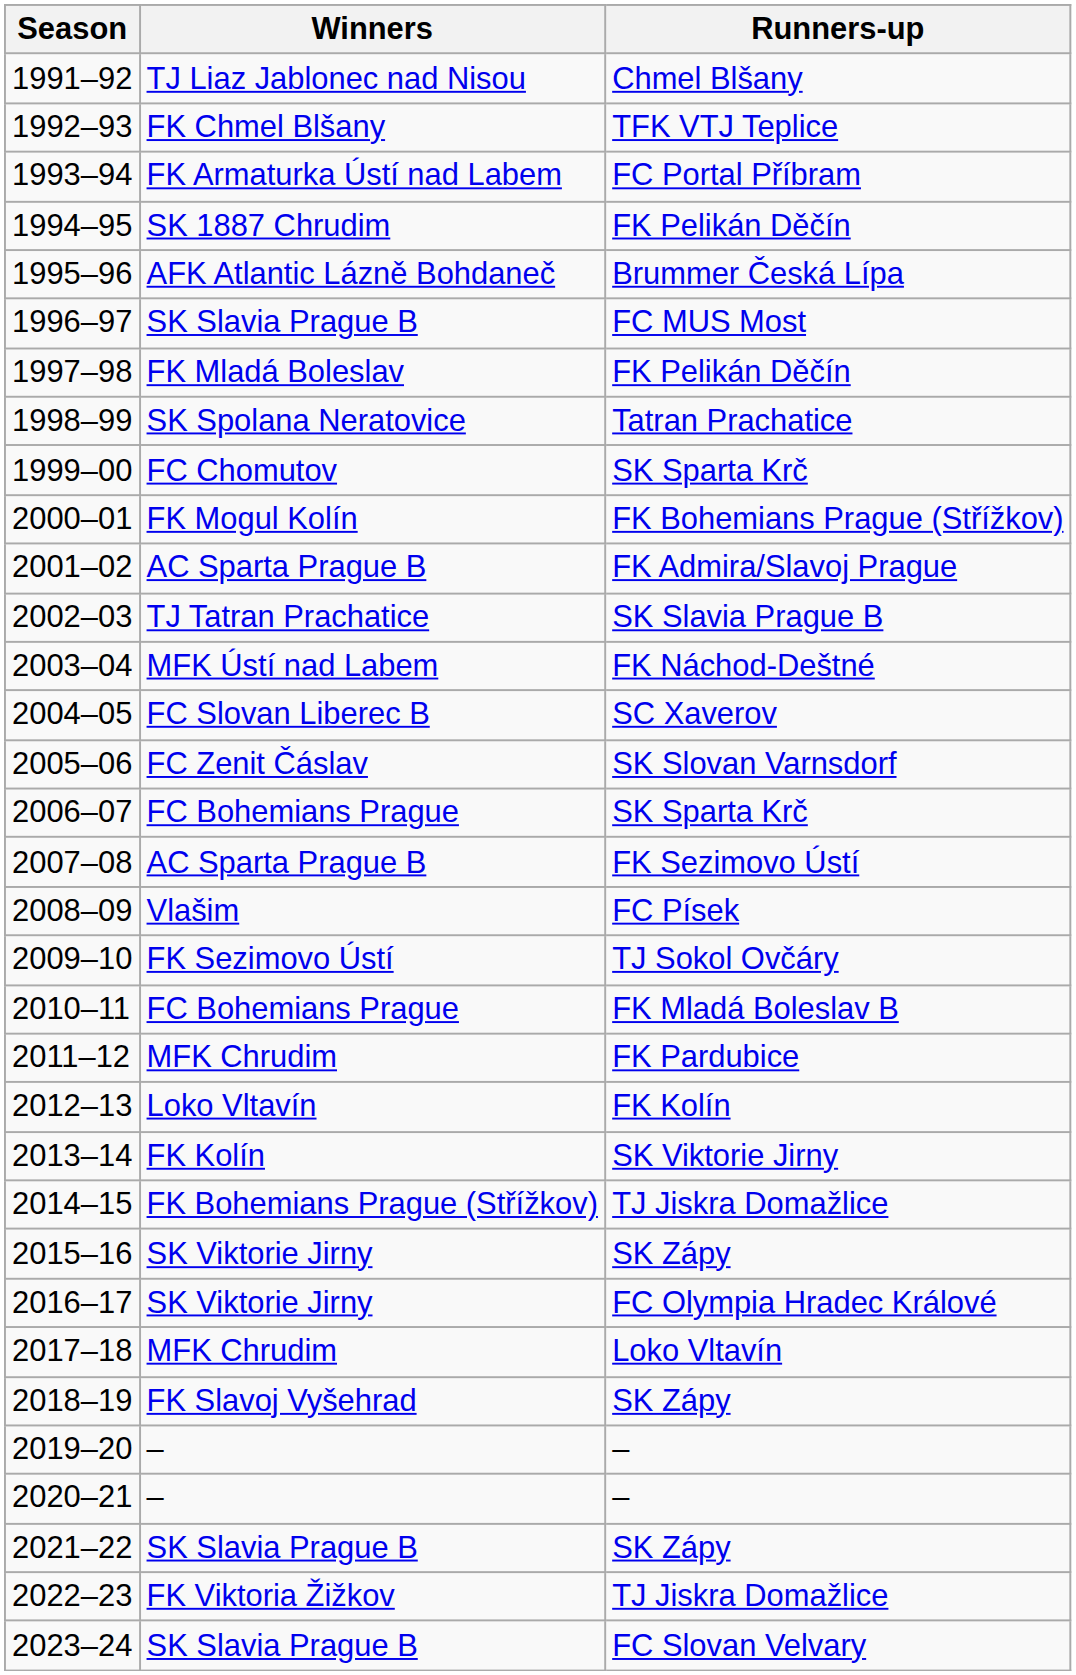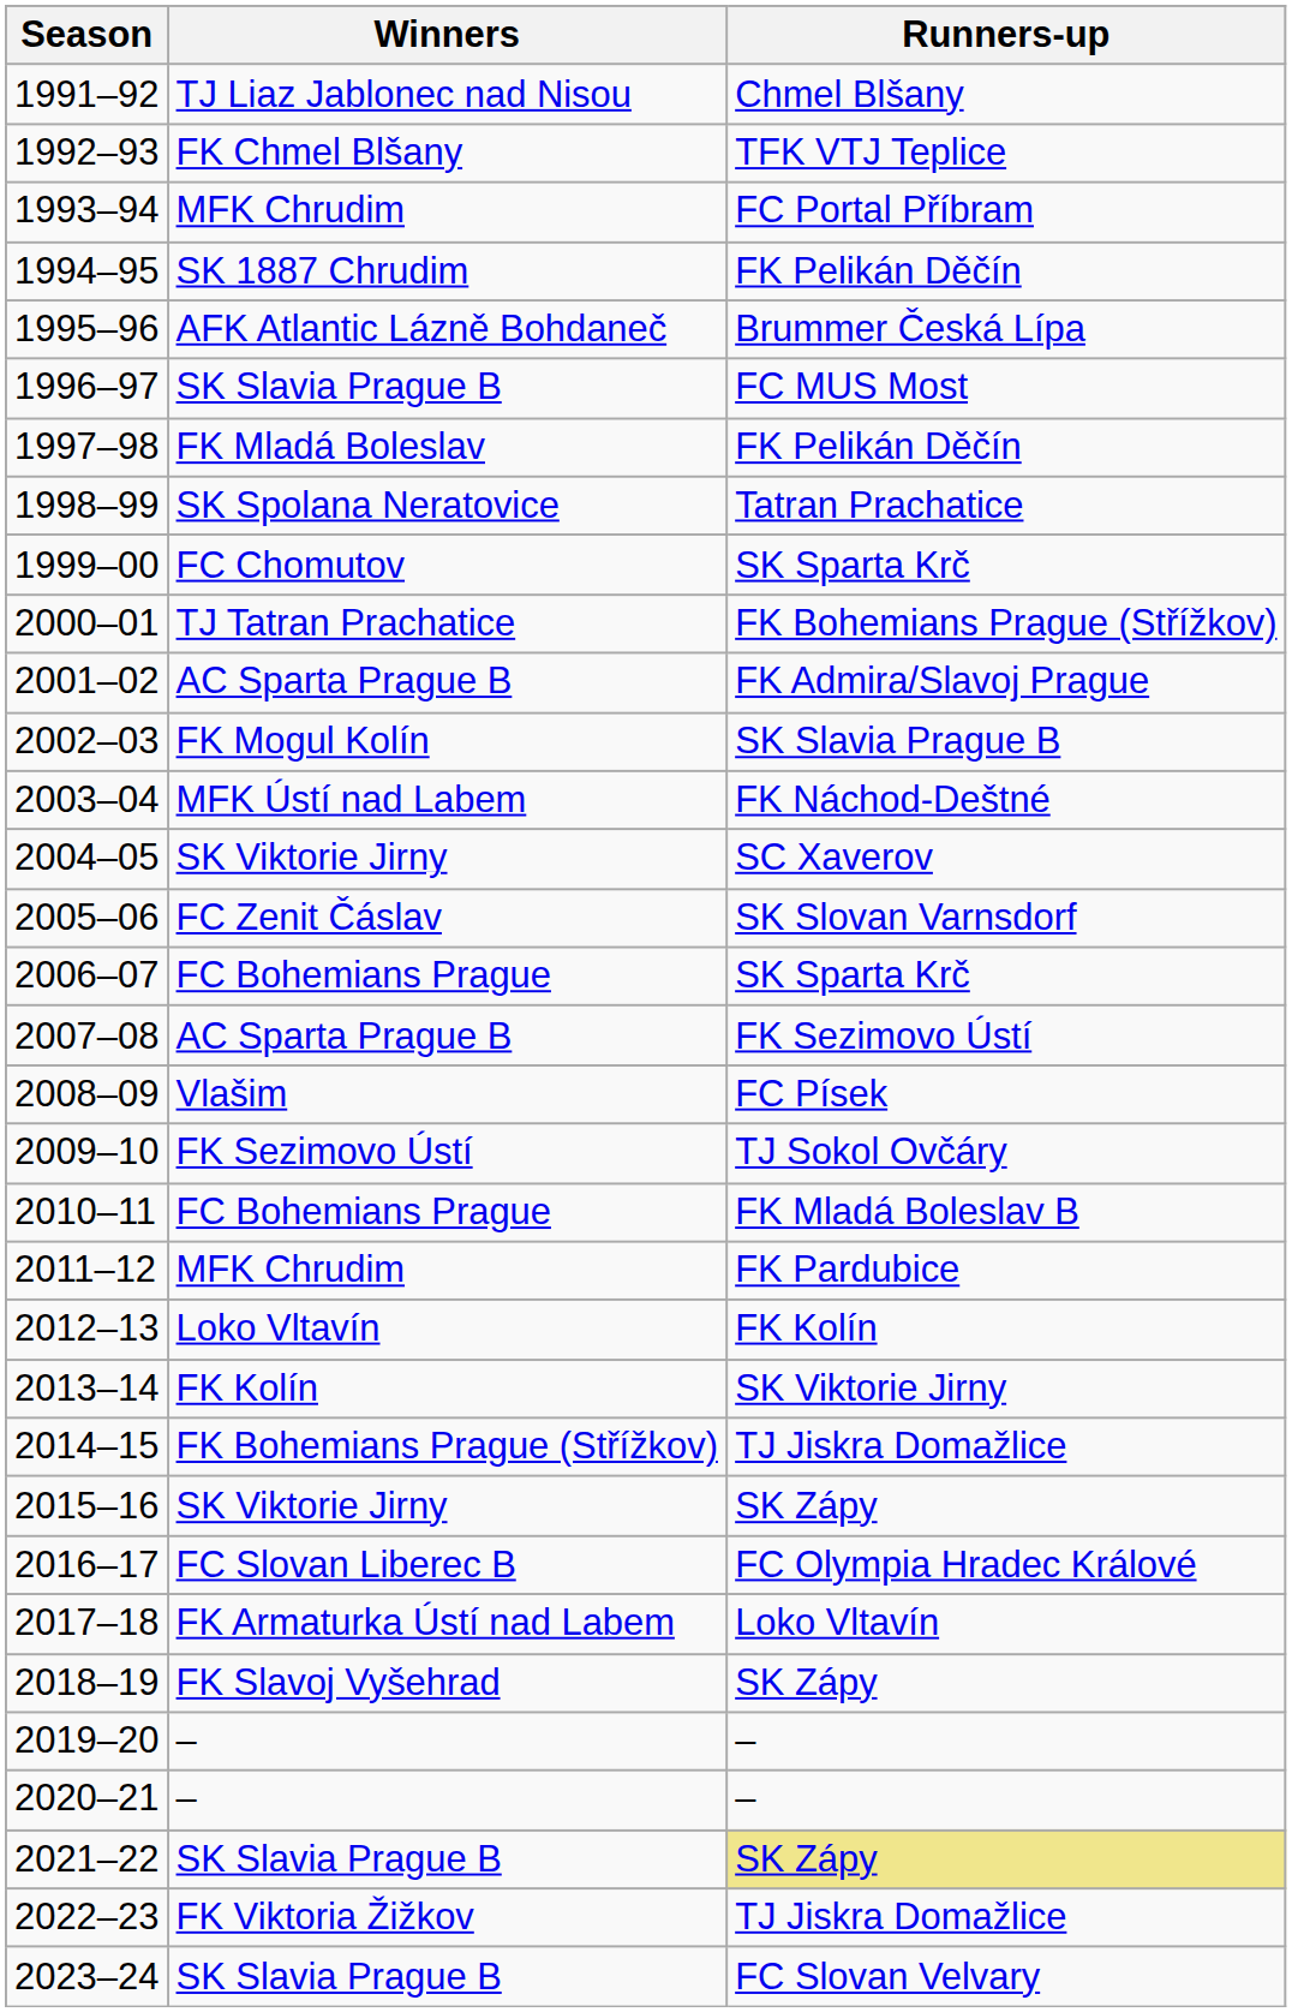 <table class="wikitable">
 <tr>
 <th>Season</th>
 <th>Winners</th>
 <th>Runners-up</th>
 </tr>
 <tr>
 <td>1991–92</td>
 <td><a href='#'>TJ Liaz Jablonec nad Nisou</a></td>
 <td><a href='#'>Chmel Blšany</a></td>
 </tr>
 <tr>
 <td>1992–93</td>
 <td><a href='#'>FK Chmel Blšany</a></td>
 <td><a href='#'>TFK VTJ Teplice</a></td>
 </tr>
 <tr>
 <td>1993–94</td>
-<td><a href='#'>FK Armaturka Ústí nad Labem</a></td>
+<td><a href='#'>MFK Chrudim</a></td>
 <td><a href='#'>FC Portal Příbram</a></td>
 </tr>
 <tr>
 <td>1994–95</td>
 <td><a href='#'>SK 1887 Chrudim</a></td>
 <td><a href='#'>FK Pelikán Děčín</a></td>
 </tr>
 <tr>
 <td>1995–96</td>
 <td><a href='#'>AFK Atlantic Lázně Bohdaneč</a></td>
 <td><a href='#'>Brummer Česká Lípa</a></td>
 </tr>
 <tr>
 <td>1996–97</td>
 <td><a href='#'>SK Slavia Prague B</a></td>
 <td><a href='#'>FC MUS Most</a></td>
 </tr>
 <tr>
 <td>1997–98</td>
 <td><a href='#'>FK Mladá Boleslav</a></td>
 <td><a href='#'>FK Pelikán Děčín</a></td>
 </tr>
 <tr>
 <td>1998–99</td>
 <td><a href='#'>SK Spolana Neratovice</a></td>
 <td><a href='#'>Tatran Prachatice</a></td>
 </tr>
 <tr>
 <td>1999–00</td>
 <td><a href='#'>FC Chomutov</a></td>
 <td><a href='#'>SK Sparta Krč</a></td>
 </tr>
 <tr>
 <td>2000–01</td>
-<td><a href='#'>FK Mogul Kolín</a></td>
+<td><a href='#'>TJ Tatran Prachatice</a></td>
 <td><a href='#'>FK Bohemians Prague (Střížkov)</a></td>
 </tr>
 <tr>
 <td>2001–02</td>
 <td><a href='#'>AC Sparta Prague B</a></td>
 <td><a href='#'>FK Admira/Slavoj Prague</a></td>
 </tr>
 <tr>
 <td>2002–03</td>
-<td><a href='#'>TJ Tatran Prachatice</a></td>
+<td><a href='#'>FK Mogul Kolín</a></td>
 <td><a href='#'>SK Slavia Prague B</a></td>
 </tr>
 <tr>
 <td>2003–04</td>
 <td><a href='#'>MFK Ústí nad Labem</a></td>
 <td><a href='#'>FK Náchod-Deštné</a></td>
 </tr>
 <tr>
 <td>2004–05</td>
-<td><a href='#'>FC Slovan Liberec B</a></td>
+<td><a href='#'>SK Viktorie Jirny</a></td>
 <td><a href='#'>SC Xaverov</a></td>
 </tr>
 <tr>
 <td>2005–06</td>
 <td><a href='#'>FC Zenit Čáslav</a></td>
 <td><a href='#'>SK Slovan Varnsdorf</a></td>
 </tr>
 <tr>
 <td>2006–07</td>
 <td><a href='#'>FC Bohemians Prague</a></td>
 <td><a href='#'>SK Sparta Krč</a></td>
 </tr>
 <tr>
 <td>2007–08</td>
 <td><a href='#'>AC Sparta Prague B</a></td>
 <td><a href='#'>FK Sezimovo Ústí</a></td>
 </tr>
 <tr>
 <td>2008–09</td>
 <td><a href='#'>Vlašim</a></td>
 <td><a href='#'>FC Písek</a></td>
 </tr>
 <tr>
 <td>2009–10</td>
 <td><a href='#'>FK Sezimovo Ústí</a></td>
 <td><a href='#'>TJ Sokol Ovčáry</a></td>
 </tr>
 <tr>
 <td>2010–11</td>
 <td><a href='#'>FC Bohemians Prague</a></td>
 <td><a href='#'>FK Mladá Boleslav B</a></td>
 </tr>
 <tr>
 <td>2011–12</td>
 <td><a href='#'>MFK Chrudim</a></td>
 <td><a href='#'>FK Pardubice</a></td>
 </tr>
 <tr>
 <td>2012–13</td>
 <td><a href='#'>Loko Vltavín</a></td>
 <td><a href='#'>FK Kolín</a></td>
 </tr>
 <tr>
 <td>2013–14</td>
 <td><a href='#'>FK Kolín</a></td>
 <td><a href='#'>SK Viktorie Jirny</a></td>
 </tr>
 <tr>
 <td>2014–15</td>
 <td><a href='#'>FK Bohemians Prague (Střížkov)</a></td>
 <td><a href='#'>TJ Jiskra Domažlice</a></td>
 </tr>
 <tr>
 <td>2015–16</td>
 <td><a href='#'>SK Viktorie Jirny</a></td>
 <td><a href='#'>SK Zápy</a></td>
 </tr>
 <tr>
 <td>2016–17</td>
-<td><a href='#'>SK Viktorie Jirny</a></td>
+<td><a href='#'>FC Slovan Liberec B</a></td>
 <td><a href='#'>FC Olympia Hradec Králové</a></td>
 </tr>
 <tr>
 <td>2017–18</td>
-<td><a href='#'>MFK Chrudim</a></td>
+<td><a href='#'>FK Armaturka Ústí nad Labem</a></td>
 <td><a href='#'>Loko Vltavín</a></td>
 </tr>
 <tr>
 <td>2018–19</td>
 <td><a href='#'>FK Slavoj Vyšehrad</a></td>
 <td><a href='#'>SK Zápy</a></td>
 </tr>
 <tr>
 <td>2019–20</td>
 <td>–</td>
 <td>–</td>
 </tr>
 <tr>
 <td>2020–21</td>
 <td>–</td>
 <td>–</td>
 </tr>
 <tr>
 <td>2021–22</td>
 <td><a href='#'>SK Slavia Prague B</a></td>
-<td><a href='#'>SK Zápy</a></td>
+<td style="background: khaki;"><a href='#'>SK Zápy</a></td>
 </tr>
 <tr>
 <td>2022–23</td>
 <td><a href='#'>FK Viktoria Žižkov</a></td>
 <td><a href='#'>TJ Jiskra Domažlice</a></td>
 </tr>
 <tr>
 <td>2023–24</td>
 <td><a href='#'>SK Slavia Prague B</a></td>
 <td><a href='#'>FC Slovan Velvary</a></td>
 </tr>
 </table>
